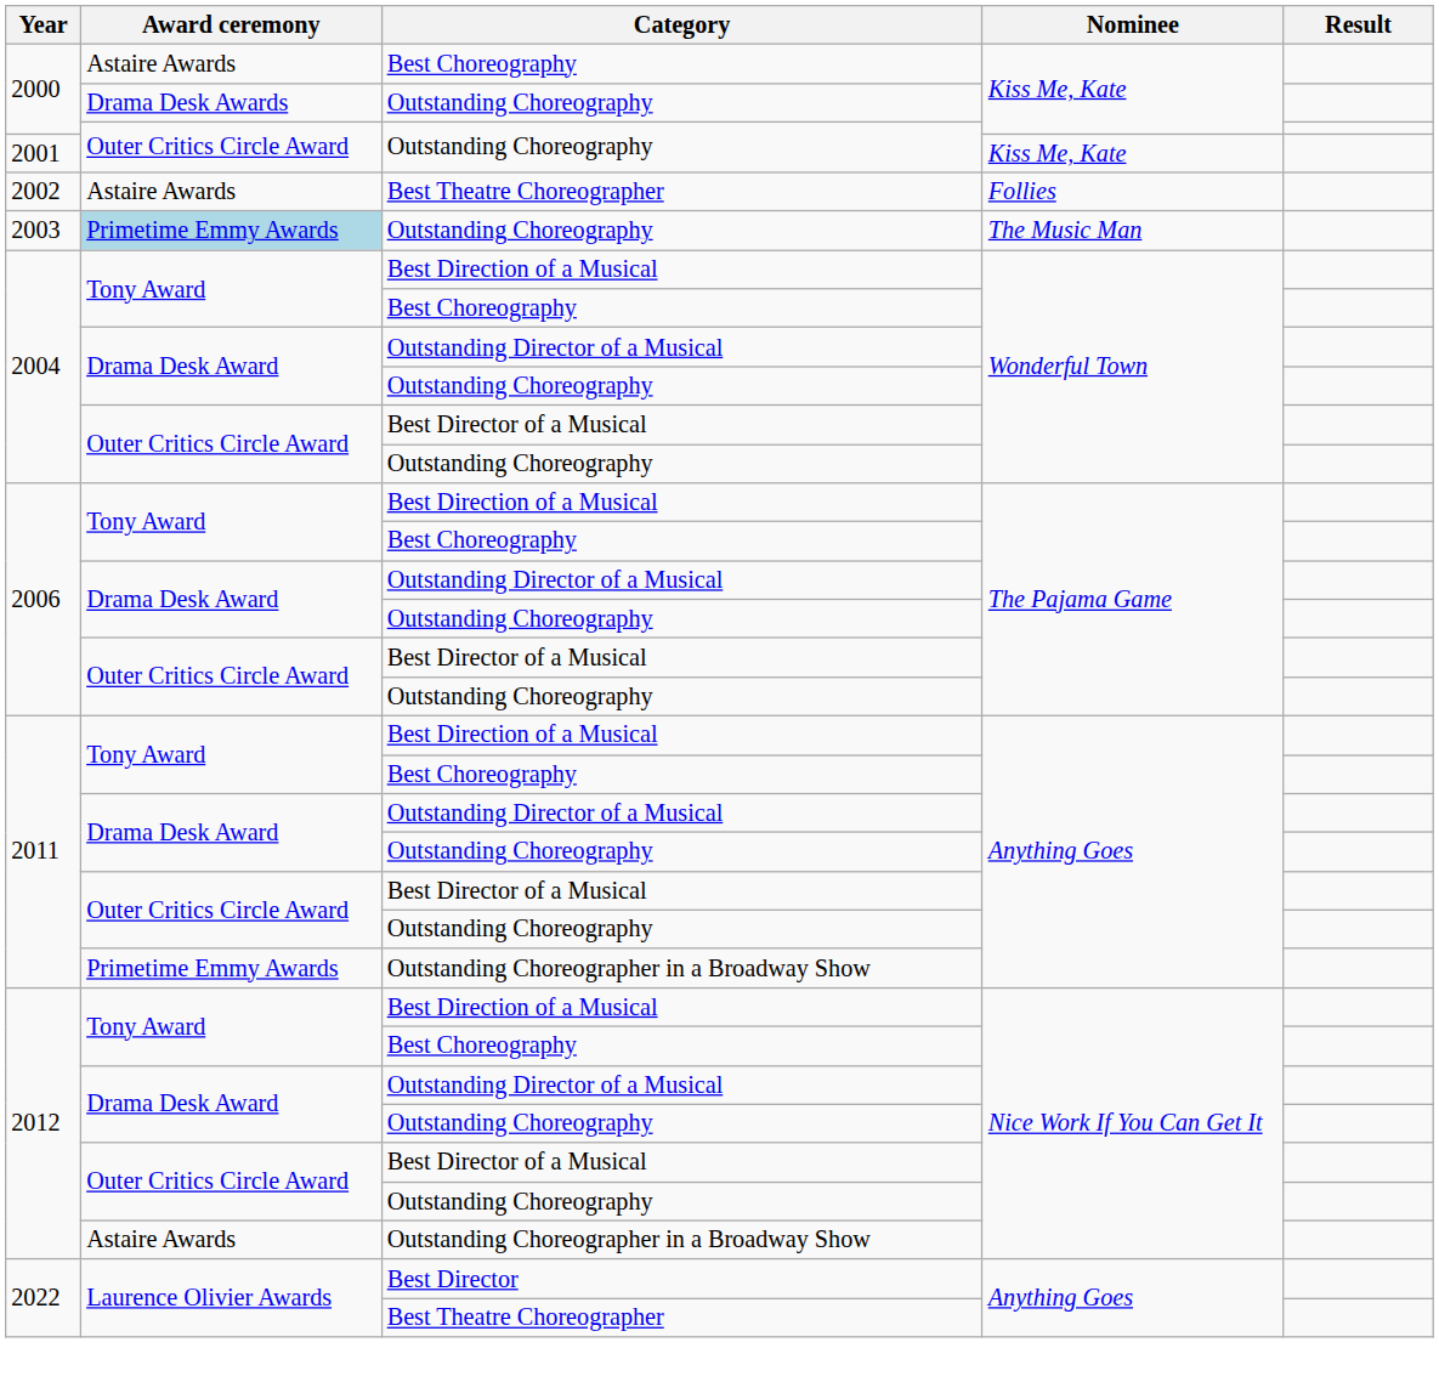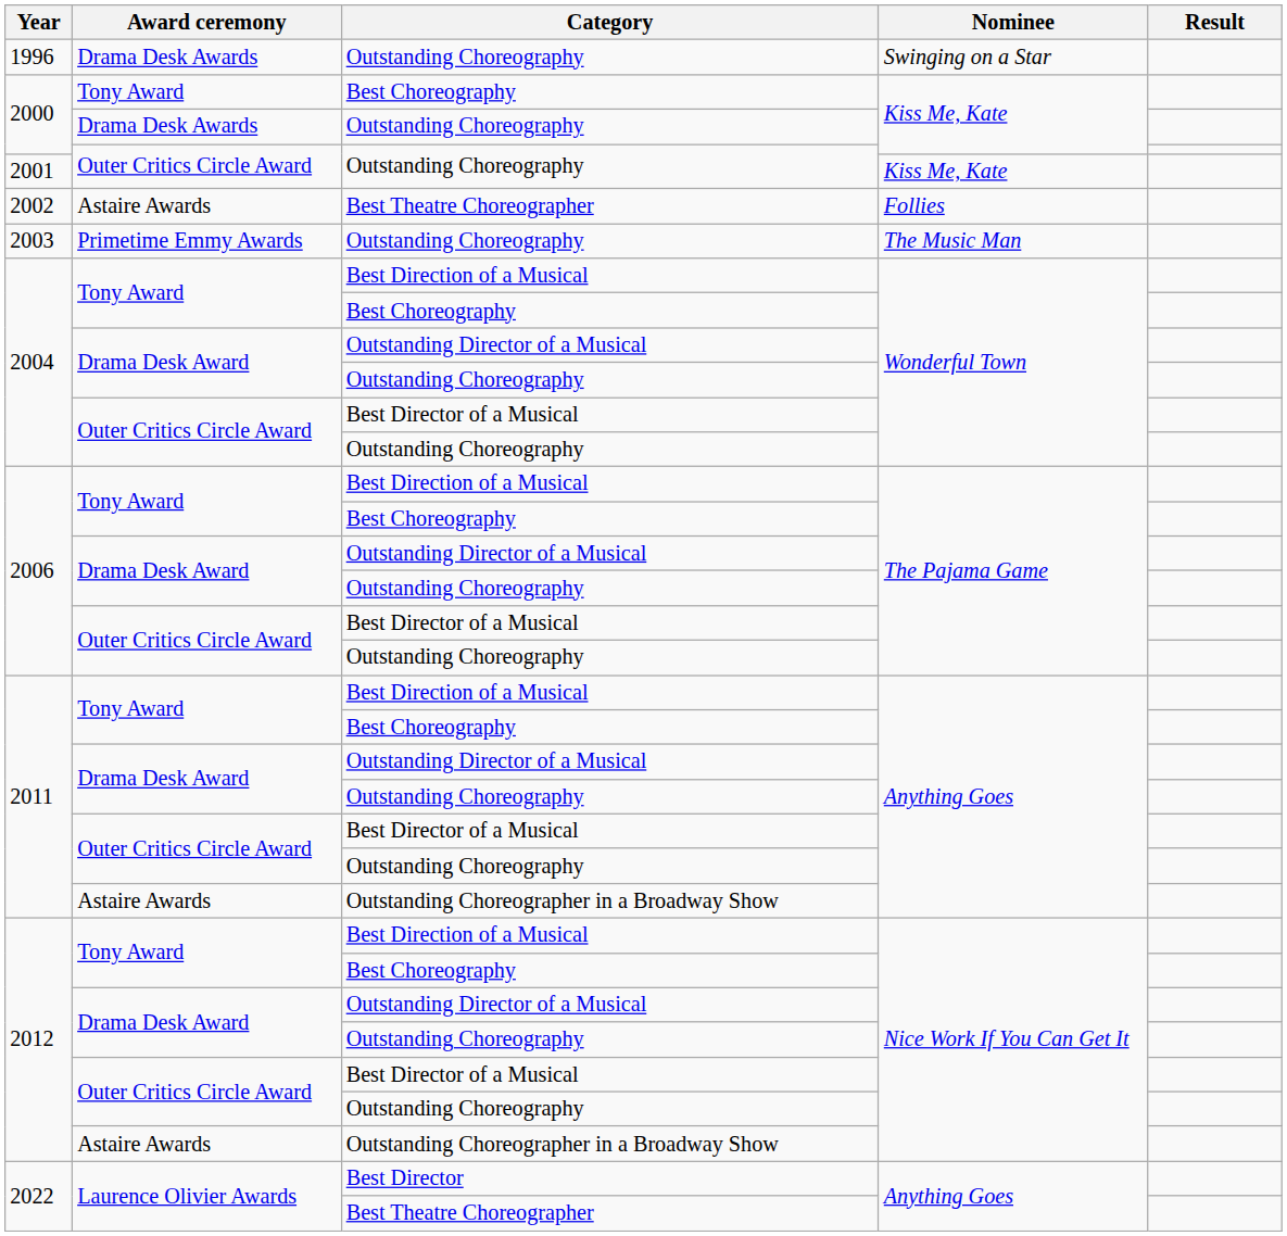 <table class="wikitable">
 <tr>
 <th width="5%">Year</th>
 <th width="20%">Award ceremony</th>
 <th width="40%">Category</th>
 <th width="20%">Nominee</th>
 <th width="10%">Result</th>
 </tr>
 <tr>
+<td>1996</td>
+<td><a href='#'>Drama Desk Awards</a></td>
+<td><a href='#'>Outstanding Choreography</a></td>
+<td><em>Swinging on a Star</em></td>
+<td></td>
+</tr>
+<tr>
 <td rowspan=3>2000</td>
-<td>Astaire Awards</td>
+<td><a href='#'>Tony Award</a></td>
 <td><a href='#'>Best Choreography</a></td>
 <td rowspan=3><em><a href='#'>Kiss Me, Kate</a></em></td>
 <td></td>
 </tr>
 <tr>
 <td><a href='#'>Drama Desk Awards</a></td>
 <td><a href='#'>Outstanding Choreography</a></td>
 <td></td>
 </tr>
 <tr>
 <td rowspan=2><a href='#'>Outer Critics Circle Award</a></td>
 <td rowspan=2>Outstanding Choreography</td>
 <td></td>
 </tr>
 <tr>
 <td>2001</td>
 <td><em><a href='#'>Kiss Me, Kate</a></em></td>
 <td></td>
 </tr>
 <tr>
 <td>2002</td>
 <td>Astaire Awards</td>
 <td><a href='#'>Best Theatre Choreographer</a></td>
 <td><em><a href='#'>Follies</a></em></td>
 <td></td>
 </tr>
 <tr>
 <td>2003</td>
-<td style="background: lightblue;"><a href='#'>Primetime Emmy Awards</a></td>
+<td><a href='#'>Primetime Emmy Awards</a></td>
 <td><a href='#'>Outstanding Choreography</a></td>
 <td><em><a href='#'>The Music Man</a></em></td>
 <td></td>
 </tr>
 <tr>
 <td rowspan="6">2004</td>
 <td rowspan=2><a href='#'>Tony Award</a></td>
 <td><a href='#'>Best Direction of a Musical</a></td>
 <td rowspan="6"><em><a href='#'>Wonderful Town</a></em></td>
 <td></td>
 </tr>
 <tr>
 <td><a href='#'>Best Choreography</a></td>
 <td></td>
 </tr>
 <tr>
 <td rowspan=2><a href='#'>Drama Desk Award</a></td>
 <td><a href='#'>Outstanding Director of a Musical</a></td>
 <td></td>
 </tr>
 <tr>
 <td><a href='#'>Outstanding Choreography</a></td>
 <td></td>
 </tr>
 <tr>
 <td rowspan=2><a href='#'>Outer Critics Circle Award</a></td>
 <td>Best Director of a Musical</td>
 <td></td>
 </tr>
 <tr>
 <td>Outstanding Choreography</td>
 <td></td>
 </tr>
 <tr>
 <td rowspan="6">2006</td>
 <td rowspan=2><a href='#'>Tony Award</a></td>
 <td><a href='#'>Best Direction of a Musical</a></td>
 <td rowspan="6"><em><a href='#'>The Pajama Game</a></em></td>
 <td></td>
 </tr>
 <tr>
 <td><a href='#'>Best Choreography</a></td>
 <td></td>
 </tr>
 <tr>
 <td rowspan=2><a href='#'>Drama Desk Award</a></td>
 <td><a href='#'>Outstanding Director of a Musical</a></td>
 <td></td>
 </tr>
 <tr>
 <td><a href='#'>Outstanding Choreography</a></td>
 <td></td>
 </tr>
 <tr>
 <td rowspan=2><a href='#'>Outer Critics Circle Award</a></td>
 <td>Best Director of a Musical</td>
 <td></td>
 </tr>
 <tr>
 <td>Outstanding Choreography</td>
 <td></td>
 </tr>
 <tr>
 <td rowspan="7">2011</td>
 <td rowspan=2><a href='#'>Tony Award</a></td>
 <td><a href='#'>Best Direction of a Musical</a></td>
 <td rowspan="7"><em><a href='#'>Anything Goes</a></em></td>
 <td></td>
 </tr>
 <tr>
 <td><a href='#'>Best Choreography</a></td>
 <td></td>
 </tr>
 <tr>
 <td rowspan=2><a href='#'>Drama Desk Award</a></td>
 <td><a href='#'>Outstanding Director of a Musical</a></td>
 <td></td>
 </tr>
 <tr>
 <td><a href='#'>Outstanding Choreography</a></td>
 <td></td>
 </tr>
 <tr>
 <td rowspan=2><a href='#'>Outer Critics Circle Award</a></td>
 <td>Best Director of a Musical</td>
 <td></td>
 </tr>
 <tr>
 <td>Outstanding Choreography</td>
 <td></td>
 </tr>
 <tr>
-<td><a href='#'>Primetime Emmy Awards</a></td>
+<td>Astaire Awards</td>
 <td>Outstanding Choreographer in a Broadway Show</td>
 <td></td>
 </tr>
 <tr>
 <td rowspan="7">2012</td>
 <td rowspan=2><a href='#'>Tony Award</a></td>
 <td><a href='#'>Best Direction of a Musical</a></td>
 <td rowspan="7"><em><a href='#'>Nice Work If You Can Get It</a></em></td>
 <td></td>
 </tr>
 <tr>
 <td><a href='#'>Best Choreography</a></td>
 <td></td>
 </tr>
 <tr>
 <td rowspan=2><a href='#'>Drama Desk Award</a></td>
 <td><a href='#'>Outstanding Director of a Musical</a></td>
 <td></td>
 </tr>
 <tr>
 <td><a href='#'>Outstanding Choreography</a></td>
 <td></td>
 </tr>
 <tr>
 <td rowspan=2><a href='#'>Outer Critics Circle Award</a></td>
 <td>Best Director of a Musical</td>
 <td></td>
 </tr>
 <tr>
 <td>Outstanding Choreography</td>
 <td></td>
 </tr>
 <tr>
 <td>Astaire Awards</td>
 <td>Outstanding Choreographer in a Broadway Show</td>
 <td></td>
 </tr>
 <tr>
 <td rowspan="2">2022</td>
 <td rowspan=2><a href='#'>Laurence Olivier Awards</a></td>
 <td><a href='#'>Best Director</a></td>
 <td rowspan="2"><em><a href='#'>Anything Goes</a></em></td>
 <td></td>
 </tr>
 <tr>
 <td><a href='#'>Best Theatre Choreographer</a></td>
 <td></td>
 </tr>
 </table>
